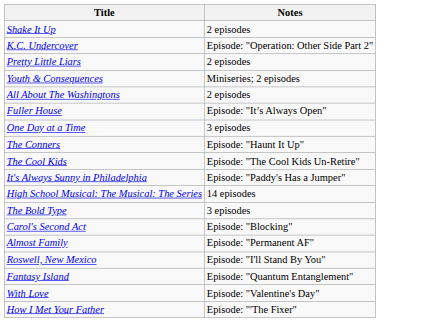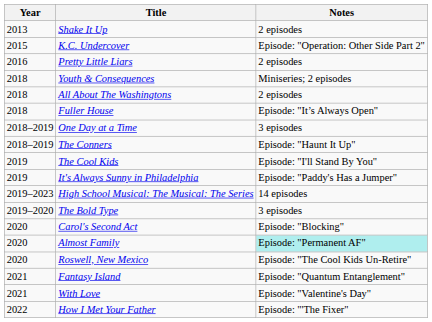 <table class="wikitable sortable">
 <tr>
+<th>Year</th>
 <th>Title</th>
 <th class="unsortable">Notes</th>
 </tr>
 <tr>
+<td>2013</td>
 <td><em><a href='#'>Shake It Up</a></em></td>
 <td>2 episodes</td>
 </tr>
 <tr>
+<td>2015</td>
 <td><em><a href='#'>K.C. Undercover</a></em></td>
 <td>Episode: "Operation: Other Side Part 2"</td>
 </tr>
 <tr>
+<td>2016</td>
 <td><em><a href='#'>Pretty Little Liars</a></em></td>
 <td>2 episodes</td>
 </tr>
 <tr>
+<td>2018</td>
 <td><em><a href='#'>Youth & Consequences</a></em></td>
 <td>Miniseries; 2 episodes</td>
 </tr>
 <tr>
+<td>2018</td>
 <td><em><a href='#'>All About The Washingtons</a></em></td>
 <td>2 episodes</td>
 </tr>
 <tr>
+<td>2018</td>
 <td><em><a href='#'>Fuller House</a></em></td>
 <td>Episode: "It’s Always Open"</td>
 </tr>
 <tr>
+<td>2018–2019</td>
 <td><em><a href='#'>One Day at a Time</a></em></td>
 <td>3 episodes</td>
 </tr>
 <tr>
+<td>2018–2019</td>
 <td><em><a href='#'>The Conners</a></em></td>
 <td>Episode: "Haunt It Up"</td>
 </tr>
 <tr>
+<td>2019</td>
 <td><em><a href='#'>The Cool Kids</a></em></td>
-<td>Episode: "The Cool Kids Un-Retire"</td>
+<td>Episode: "I'll Stand By You"</td>
 </tr>
 <tr>
+<td>2019</td>
 <td><em><a href='#'>It's Always Sunny in Philadelphia</a></em></td>
 <td>Episode: "Paddy's Has a Jumper"</td>
 </tr>
 <tr>
+<td>2019–2023</td>
 <td><em><a href='#'>High School Musical: The Musical: The Series</a></em></td>
 <td>14 episodes</td>
 </tr>
 <tr>
+<td>2019–2020</td>
 <td><em><a href='#'>The Bold Type</a></em></td>
 <td>3 episodes</td>
 </tr>
 <tr>
+<td>2020</td>
 <td><em><a href='#'>Carol's Second Act</a></em></td>
 <td>Episode: "Blocking"</td>
 </tr>
 <tr>
+<td>2020</td>
 <td><em><a href='#'>Almost Family</a></em></td>
-<td>Episode: "Permanent AF"</td>
+<td style="background: paleturquoise;">Episode: "Permanent AF"</td>
 </tr>
 <tr>
+<td>2020</td>
 <td><em><a href='#'>Roswell, New Mexico</a></em></td>
-<td>Episode: "I'll Stand By You"</td>
+<td>Episode: "The Cool Kids Un-Retire"</td>
 </tr>
 <tr>
+<td>2021</td>
 <td><em><a href='#'>Fantasy Island</a></em></td>
 <td>Episode: "Quantum Entanglement"</td>
 </tr>
 <tr>
+<td>2021</td>
 <td><em><a href='#'>With Love</a></em></td>
 <td>Episode: "Valentine's Day"</td>
 </tr>
 <tr>
+<td>2022</td>
 <td><em><a href='#'>How I Met Your Father</a></em></td>
 <td>Episode: "'The Fixer"</td>
 </tr>
 </table>
